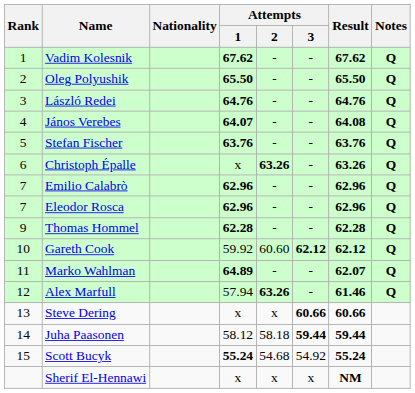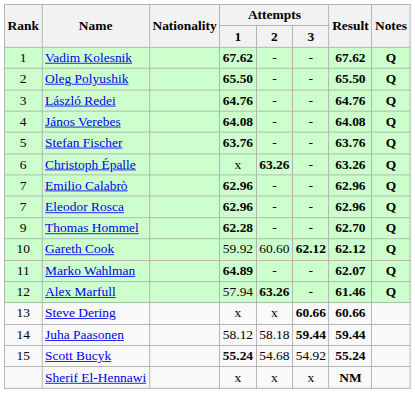 <table class="wikitable sortable" style="text-align:center">
 <tr>
 <th rowspan=2>Rank</th>
 <th rowspan=2>Name</th>
 <th rowspan=2>Nationality</th>
 <th colspan=3>Attempts</th>
 <th rowspan=2>Result</th>
 <th rowspan=2>Notes</th>
 </tr>
 <tr>
 <th>1</th>
 <th>2</th>
 <th>3</th>
 </tr>
 <tr bgcolor=ccffcc>
 <td>1</td>
 <td align=left><a href='#'>Vadim Kolesnik</a></td>
 <td align=left></td>
 <td><strong>67.62</strong></td>
 <td>-</td>
 <td>-</td>
 <td><strong>67.62</strong></td>
 <td><strong>Q</strong></td>
 </tr>
 <tr bgcolor=ccffcc>
 <td>2</td>
 <td align=left><a href='#'>Oleg Polyushik</a></td>
 <td align=left></td>
 <td><strong>65.50</strong></td>
 <td>-</td>
 <td>-</td>
 <td><strong>65.50</strong></td>
 <td><strong>Q</strong></td>
 </tr>
 <tr bgcolor=ccffcc>
 <td>3</td>
 <td align=left><a href='#'>László Redei</a></td>
 <td align=left></td>
 <td><strong>64.76</strong></td>
 <td>-</td>
 <td>-</td>
 <td><strong>64.76</strong></td>
 <td><strong>Q</strong></td>
 </tr>
 <tr bgcolor=ccffcc>
 <td>4</td>
 <td align=left><a href='#'>János Verebes</a></td>
 <td align=left></td>
-<td><strong>64.07</strong></td>
+<td><strong>64.08</strong></td>
 <td>-</td>
 <td>-</td>
 <td><strong>64.08</strong></td>
 <td><strong>Q</strong></td>
 </tr>
 <tr bgcolor=ccffcc>
 <td>5</td>
 <td align=left><a href='#'>Stefan Fischer</a></td>
 <td align=left></td>
 <td><strong>63.76</strong></td>
 <td>-</td>
 <td>-</td>
 <td><strong>63.76</strong></td>
 <td><strong>Q</strong></td>
 </tr>
 <tr bgcolor=ccffcc>
 <td>6</td>
 <td align=left><a href='#'>Christoph Épalle</a></td>
 <td align=left></td>
 <td>x</td>
 <td><strong>63.26</strong></td>
 <td>-</td>
 <td><strong>63.26</strong></td>
 <td><strong>Q</strong></td>
 </tr>
 <tr bgcolor=ccffcc>
 <td>7</td>
 <td align=left><a href='#'>Emilio Calabrò</a></td>
 <td align=left></td>
 <td><strong>62.96</strong></td>
 <td>-</td>
 <td>-</td>
 <td><strong>62.96</strong></td>
 <td><strong>Q</strong></td>
 </tr>
 <tr bgcolor=ccffcc>
 <td>7</td>
 <td align=left><a href='#'>Eleodor Rosca</a></td>
 <td align=left></td>
 <td><strong>62.96</strong></td>
 <td>-</td>
 <td>-</td>
 <td><strong>62.96</strong></td>
 <td><strong>Q</strong></td>
 </tr>
 <tr bgcolor=ccffcc>
 <td>9</td>
 <td align=left><a href='#'>Thomas Hommel</a></td>
 <td align=left></td>
 <td><strong>62.28</strong></td>
 <td>-</td>
 <td>-</td>
-<td><strong>62.28</strong></td>
+<td><strong>62.70</strong></td>
 <td><strong>Q</strong></td>
 </tr>
 <tr bgcolor=ccffcc>
 <td>10</td>
 <td align=left><a href='#'>Gareth Cook</a></td>
 <td align=left></td>
 <td>59.92</td>
 <td>60.60</td>
 <td><strong>62.12</strong></td>
 <td><strong>62.12</strong></td>
 <td><strong>Q</strong></td>
 </tr>
 <tr bgcolor=ccffcc>
 <td>11</td>
 <td align=left><a href='#'>Marko Wahlman</a></td>
 <td align=left></td>
 <td><strong>64.89</strong></td>
 <td>-</td>
 <td>-</td>
 <td><strong>62.07</strong></td>
 <td><strong>Q</strong></td>
 </tr>
 <tr bgcolor=ccffcc>
 <td>12</td>
 <td align=left><a href='#'>Alex Marfull</a></td>
 <td align=left></td>
 <td>57.94</td>
 <td><strong>63.26</strong></td>
 <td>-</td>
 <td><strong>61.46</strong></td>
 <td><strong>Q</strong></td>
 </tr>
 <tr>
 <td>13</td>
 <td align=left><a href='#'>Steve Dering</a></td>
 <td align=left></td>
 <td>x</td>
 <td>x</td>
 <td><strong>60.66</strong></td>
 <td><strong>60.66</strong></td>
 <td></td>
 </tr>
 <tr>
 <td>14</td>
 <td align=left><a href='#'>Juha Paasonen</a></td>
 <td align=left></td>
 <td>58.12</td>
 <td>58.18</td>
 <td><strong>59.44</strong></td>
 <td><strong>59.44</strong></td>
 <td></td>
 </tr>
 <tr>
 <td>15</td>
 <td align=left><a href='#'>Scott Bucyk</a></td>
 <td align=left></td>
 <td><strong>55.24</strong></td>
 <td>54.68</td>
 <td>54.92</td>
 <td><strong>55.24</strong></td>
 <td></td>
 </tr>
 <tr>
 <td></td>
 <td align=left><a href='#'>Sherif El-Hennawi</a></td>
 <td align=left></td>
 <td>x</td>
 <td>x</td>
 <td>x</td>
 <td><strong>NM</strong></td>
 <td></td>
 </tr>
 </table>
